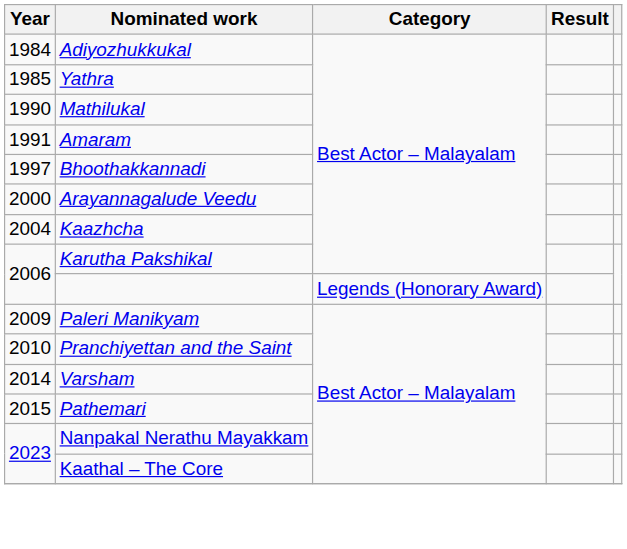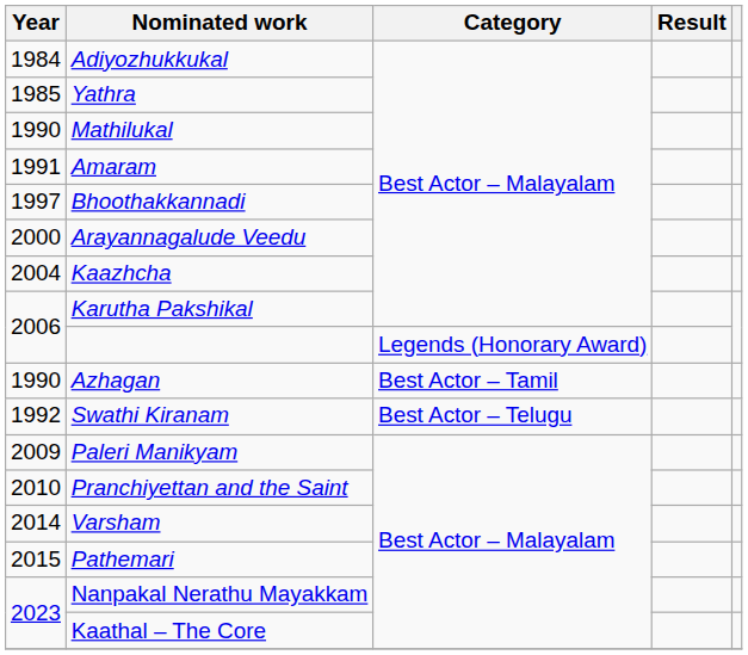 <table class="wikitable">
 <tr>
 <th>Year</th>
 <th>Nominated work</th>
 <th>Category</th>
 <th>Result</th>
 <th></th>
 </tr>
 <tr>
 <td>1984</td>
 <td><em><a href='#'>Adiyozhukkukal</a></em></td>
 <td rowspan="8"><a href='#'>Best Actor – Malayalam</a></td>
 <td></td>
 <td></td>
 </tr>
 <tr>
 <td>1985</td>
 <td><em><a href='#'>Yathra</a></em></td>
 <td></td>
 <td></td>
 </tr>
 <tr>
 <td>1990</td>
 <td><em><a href='#'>Mathilukal</a></em></td>
 <td></td>
 <td></td>
 </tr>
 <tr>
 <td>1991</td>
 <td><em><a href='#'>Amaram</a></em></td>
 <td></td>
 <td></td>
 </tr>
 <tr>
 <td>1997</td>
 <td><em><a href='#'>Bhoothakkannadi</a></em></td>
 <td></td>
 <td></td>
 </tr>
 <tr>
 <td>2000</td>
 <td><em><a href='#'>Arayannagalude Veedu</a></em></td>
 <td></td>
 <td></td>
 </tr>
 <tr>
 <td>2004</td>
 <td><em><a href='#'>Kaazhcha</a></em></td>
 <td></td>
 <td></td>
 </tr>
 <tr>
 <td rowspan=2>2006</td>
 <td><em><a href='#'>Karutha Pakshikal</a></em></td>
 <td></td>
 <td rowspan=2></td>
 </tr>
 <tr>
 <td></td>
 <td><a href='#'>Legends (Honorary Award)</a></td>
 <td></td>
 </tr>
 <tr>
+<td>1990</td>
+<td><em><a href='#'>Azhagan</a></em></td>
+<td><a href='#'>Best Actor – Tamil</a></td>
+<td></td>
+<td></td>
+</tr>
+<tr>
+<td>1992</td>
+<td><em><a href='#'>Swathi Kiranam</a></em></td>
+<td><a href='#'>Best Actor – Telugu</a></td>
+<td></td>
+<td></td>
+</tr>
+<tr>
 <td>2009</td>
 <td><em><a href='#'>Paleri Manikyam</a></em></td>
 <td rowspan="6"><a href='#'>Best Actor – Malayalam</a></td>
 <td></td>
 <td></td>
 </tr>
 <tr>
 <td>2010</td>
 <td><em><a href='#'>Pranchiyettan and the Saint</a></em></td>
 <td></td>
 <td></td>
 </tr>
 <tr>
 <td>2014</td>
 <td><em><a href='#'>Varsham</a></em></td>
 <td></td>
 <td></td>
 </tr>
 <tr>
 <td>2015</td>
 <td><em><a href='#'>Pathemari</a></em></td>
 <td></td>
 <td></td>
 </tr>
 <tr>
 <td rowspan="2"><a href='#'>2023</a></td>
 <td><a href='#'>Nanpakal Nerathu Mayakkam</a></td>
 <td></td>
 <td></td>
 </tr>
 <tr>
 <td><a href='#'>Kaathal – The Core</a></td>
 <td></td>
 <td></td>
 </tr>
 <tr>
 </tr>
 </table>
